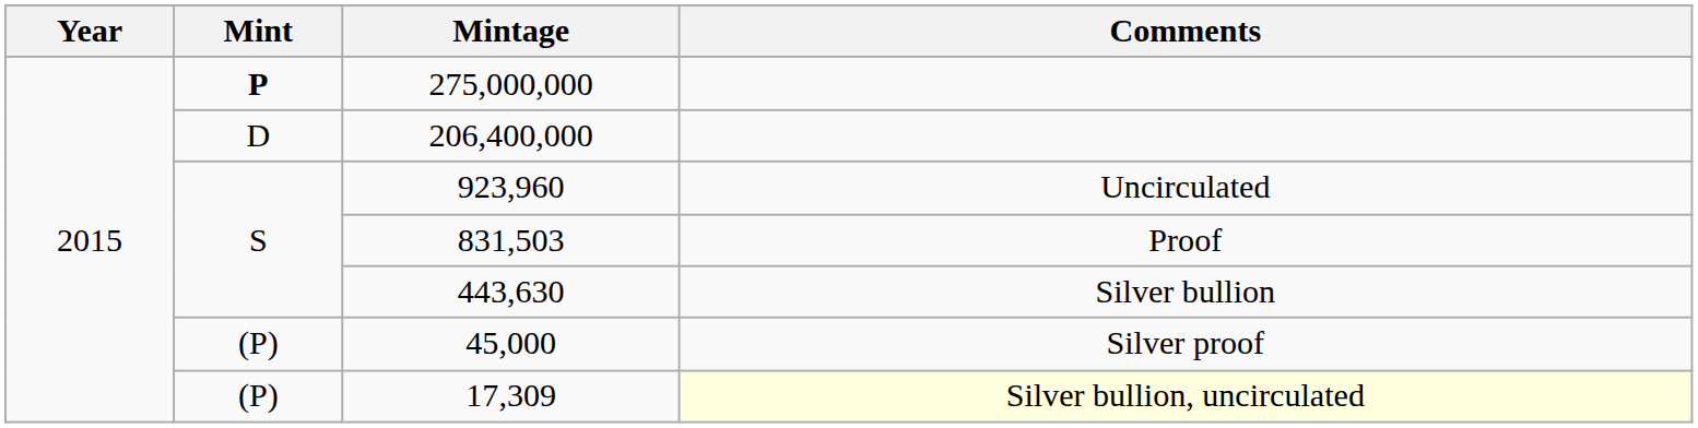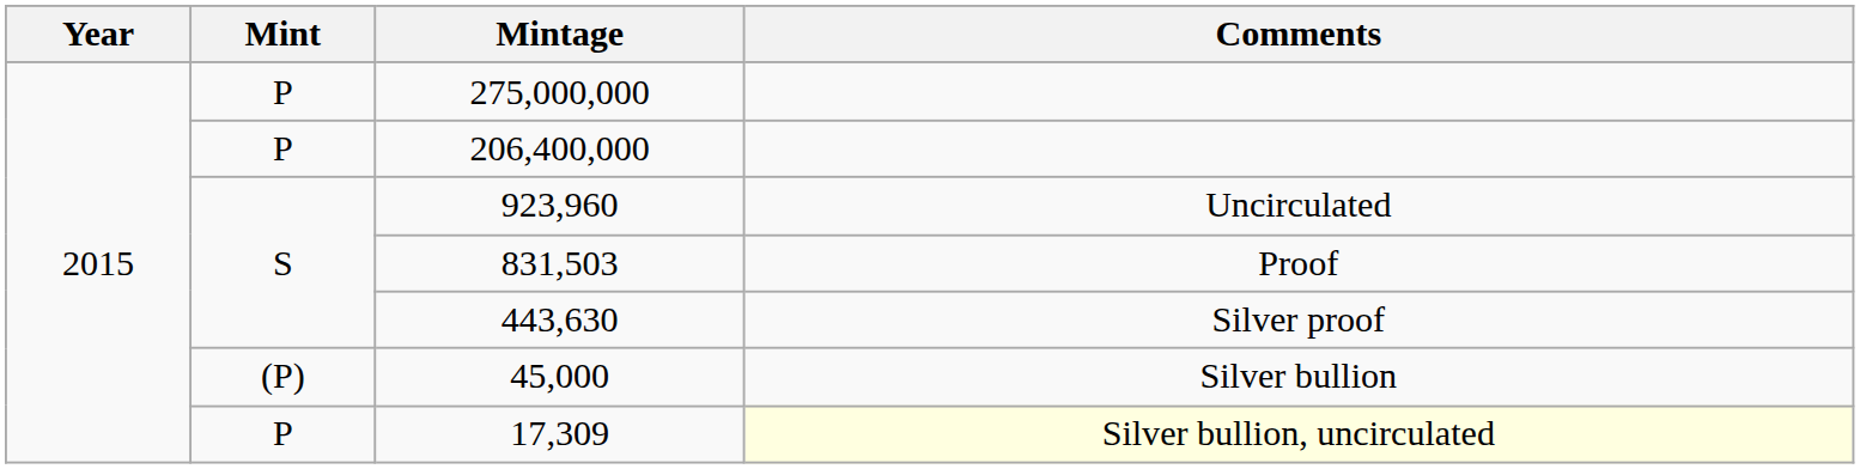 <table class="wikitable sortable" style="min-width:65%; text-align:center;">
 <tr>
 <th width="10%">Year</th>
 <th width="10%">Mint</th>
 <th width="20%">Mintage</th>
 <th width="60%">Comments</th>
 </tr>
 <tr>
 <td rowspan="7">2015</td>
-<td><strong>P</strong></td>
+<td>P</td>
 <td>275,000,000</td>
 <td></td>
 </tr>
 <tr>
-<td>D</td>
+<td>P</td>
 <td>206,400,000</td>
 <td></td>
 </tr>
 <tr>
 <td rowspan="3">S</td>
 <td>923,960</td>
 <td>Uncirculated</td>
 </tr>
 <tr>
 <td>831,503</td>
 <td>Proof</td>
 </tr>
 <tr>
 <td>443,630</td>
-<td>Silver bullion</td>
+<td>Silver proof</td>
 </tr>
 <tr>
 <td>(P)</td>
 <td>45,000</td>
-<td>Silver proof</td>
+<td>Silver bullion</td>
 </tr>
 <tr>
-<td>(P)</td>
+<td>P</td>
 <td>17,309</td>
 <td style="background: lightyellow;">Silver bullion, uncirculated</td>
 </tr>
 </table>
